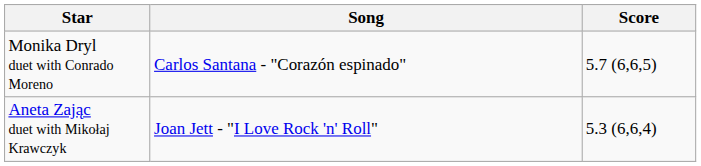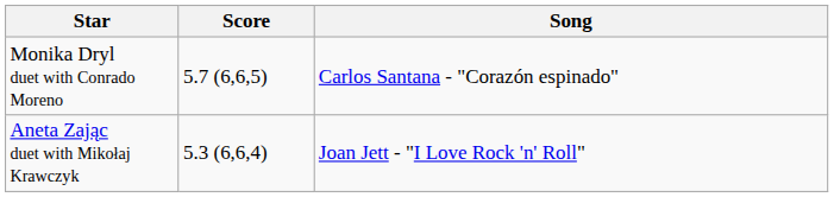 <table class="wikitable">
 <tr>
 <th style="width:130px;">Star</th>
+<th style="width:100px;">Score</th>
 <th style="width:400px;">Song</th>
-<th style="width:100px;">Score</th>
 </tr>
 <tr>
 <td>Monika Dryl <br><small>duet with Conrado Moreno</small></td>
+<td>5.7 (6,6,5)</td>
 <td><a href='#'>Carlos Santana</a> - "Corazón espinado"</td>
-<td>5.7 (6,6,5)</td>
 </tr>
 <tr>
 <td><a href='#'>Aneta Zając</a> <br><small>duet with Mikołaj Krawczyk</small></td>
+<td>5.3 (6,6,4)</td>
 <td><a href='#'>Joan Jett</a> - "<a href='#'>I Love Rock 'n' Roll</a>"</td>
-<td>5.3 (6,6,4)</td>
 </tr>
 </table>
